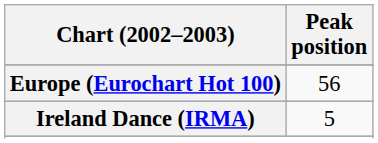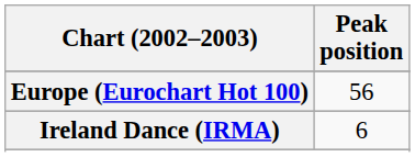 <table class="wikitable sortable plainrowheaders" style="text-align:center">
 <tr>
 <th scope="col">Chart (2002–2003)</th>
 <th scope="col">Peak<br>position</th>
 </tr>
 <tr>
 </tr>
 <tr>
 </tr>
 <tr>
 </tr>
 <tr>
 <th scope="row">Europe (<a href='#'>Eurochart Hot 100</a>)</th>
 <td>56</td>
 </tr>
 <tr>
 </tr>
 <tr>
 </tr>
 <tr>
 <th scope="row">Ireland Dance (<a href='#'>IRMA</a>)</th>
-<td>5</td>
+<td>6</td>
 </tr>
 <tr>
 </tr>
 <tr>
 </tr>
 <tr>
 </tr>
 <tr>
 </tr>
 <tr>
 </tr>
 </table>
